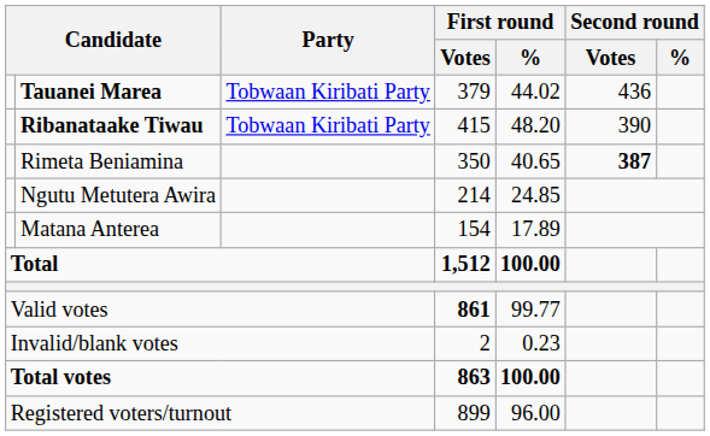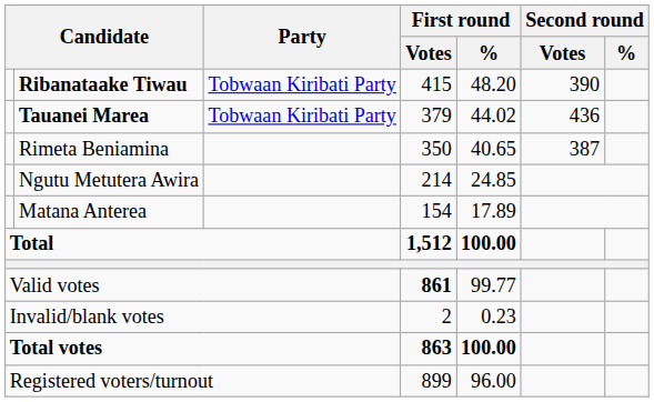 <table class=wikitable style=text-align:right>
 <tr>
 <th colspan=2 rowspan=2>Candidate</th>
 <th rowspan=2>Party</th>
 <th colspan=2>First round</th>
 <th colspan=2>Second round</th>
 </tr>
 <tr>
 <th>Votes</th>
 <th>%</th>
 <th>Votes</th>
 <th>%</th>
 </tr>
 <tr>
 <td bgcolor=></td>
+<td align=left><strong>Ribanataake Tiwau</strong></td>
+<td align=left><a href='#'>Tobwaan Kiribati Party</a></td>
+<td>415</td>
+<td>48.20</td>
+<td>390</td>
+<td></td>
+</tr>
+<tr>
+<td bgcolor=></td>
 <td align=left><strong>Tauanei Marea</strong></td>
 <td align=left><a href='#'>Tobwaan Kiribati Party</a></td>
 <td>379</td>
 <td>44.02</td>
 <td>436</td>
 <td></td>
 </tr>
 <tr>
-<td bgcolor=></td>
-<td align=left><strong>Ribanataake Tiwau</strong></td>
-<td align=left><a href='#'>Tobwaan Kiribati Party</a></td>
-<td>415</td>
-<td>48.20</td>
-<td>390</td>
-<td></td>
-</tr>
-<tr>
 <td></td>
 <td align=left>Rimeta Beniamina</td>
 <td></td>
 <td>350</td>
 <td>40.65</td>
-<td><strong>387</strong></td>
+<td>387</td>
 <td></td>
 </tr>
 <tr>
 <td></td>
 <td align=left>Ngutu Metutera Awira</td>
 <td></td>
 <td>214</td>
 <td>24.85</td>
 <td align=center colspan=2></td>
 </tr>
 <tr>
 <td></td>
 <td align=left>Matana Anterea</td>
 <td></td>
 <td>154</td>
 <td>17.89</td>
 <td colspan=2></td>
 </tr>
 <tr style="font-weight:bold">
 <td colspan=3 align=left>Total</td>
 <td>1,512</td>
 <td>100.00</td>
 <td></td>
 <td></td>
 </tr>
 <tr>
 <th colspan=7></th>
 </tr>
 <tr>
 <td colspan=3 align=left>Valid votes</td>
 <td><strong>861</strong></td>
 <td>99.77</td>
 <td></td>
 <td></td>
 </tr>
 <tr>
 <td colspan=3 align=left>Invalid/blank votes</td>
 <td>2</td>
 <td>0.23</td>
 <td></td>
 <td></td>
 </tr>
 <tr style="font-weight:bold">
 <td colspan=3 align=left>Total votes</td>
 <td>863</td>
 <td>100.00</td>
 <td></td>
 <td></td>
 </tr>
 <tr>
 <td colspan=3 align=left>Registered voters/turnout</td>
 <td>899</td>
 <td>96.00</td>
 <td></td>
 <td></td>
 </tr>
 </table>
